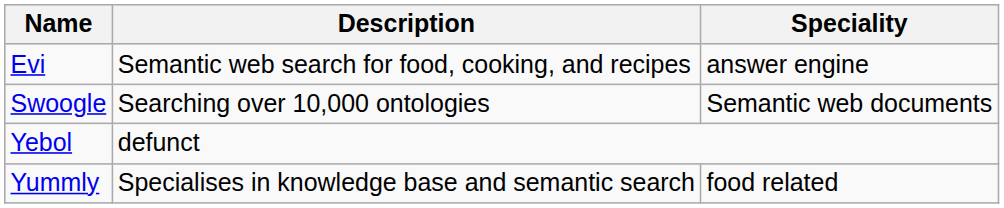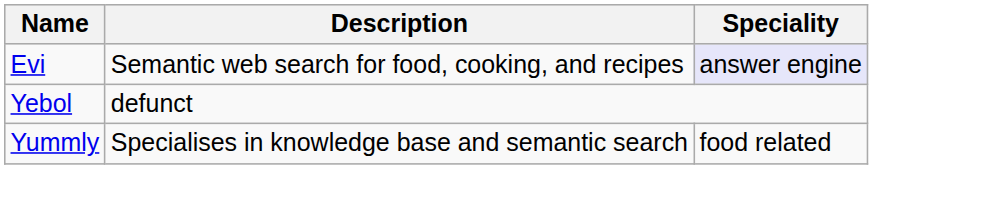 <table class="wikitable sortable">
 <tr>
 <th>Name</th>
 <th>Description</th>
 <th>Speciality</th>
 </tr>
 <tr>
 <td><a href='#'>Evi</a></td>
 <td>Semantic web search for food, cooking, and recipes</td>
-<td>answer engine</td>
-</tr>
-<tr>
-<td><a href='#'>Swoogle</a></td>
-<td>Searching over 10,000 ontologies</td>
-<td>Semantic web documents</td>
+<td style="background: lavender;">answer engine</td>
 </tr>
 <tr>
 <td><a href='#'>Yebol</a></td>
 <td colspan="2">defunct</td>
 </tr>
 <tr>
 <td><a href='#'>Yummly</a></td>
 <td>Specialises in knowledge base and semantic search</td>
 <td>food related</td>
 </tr>
 </table>
